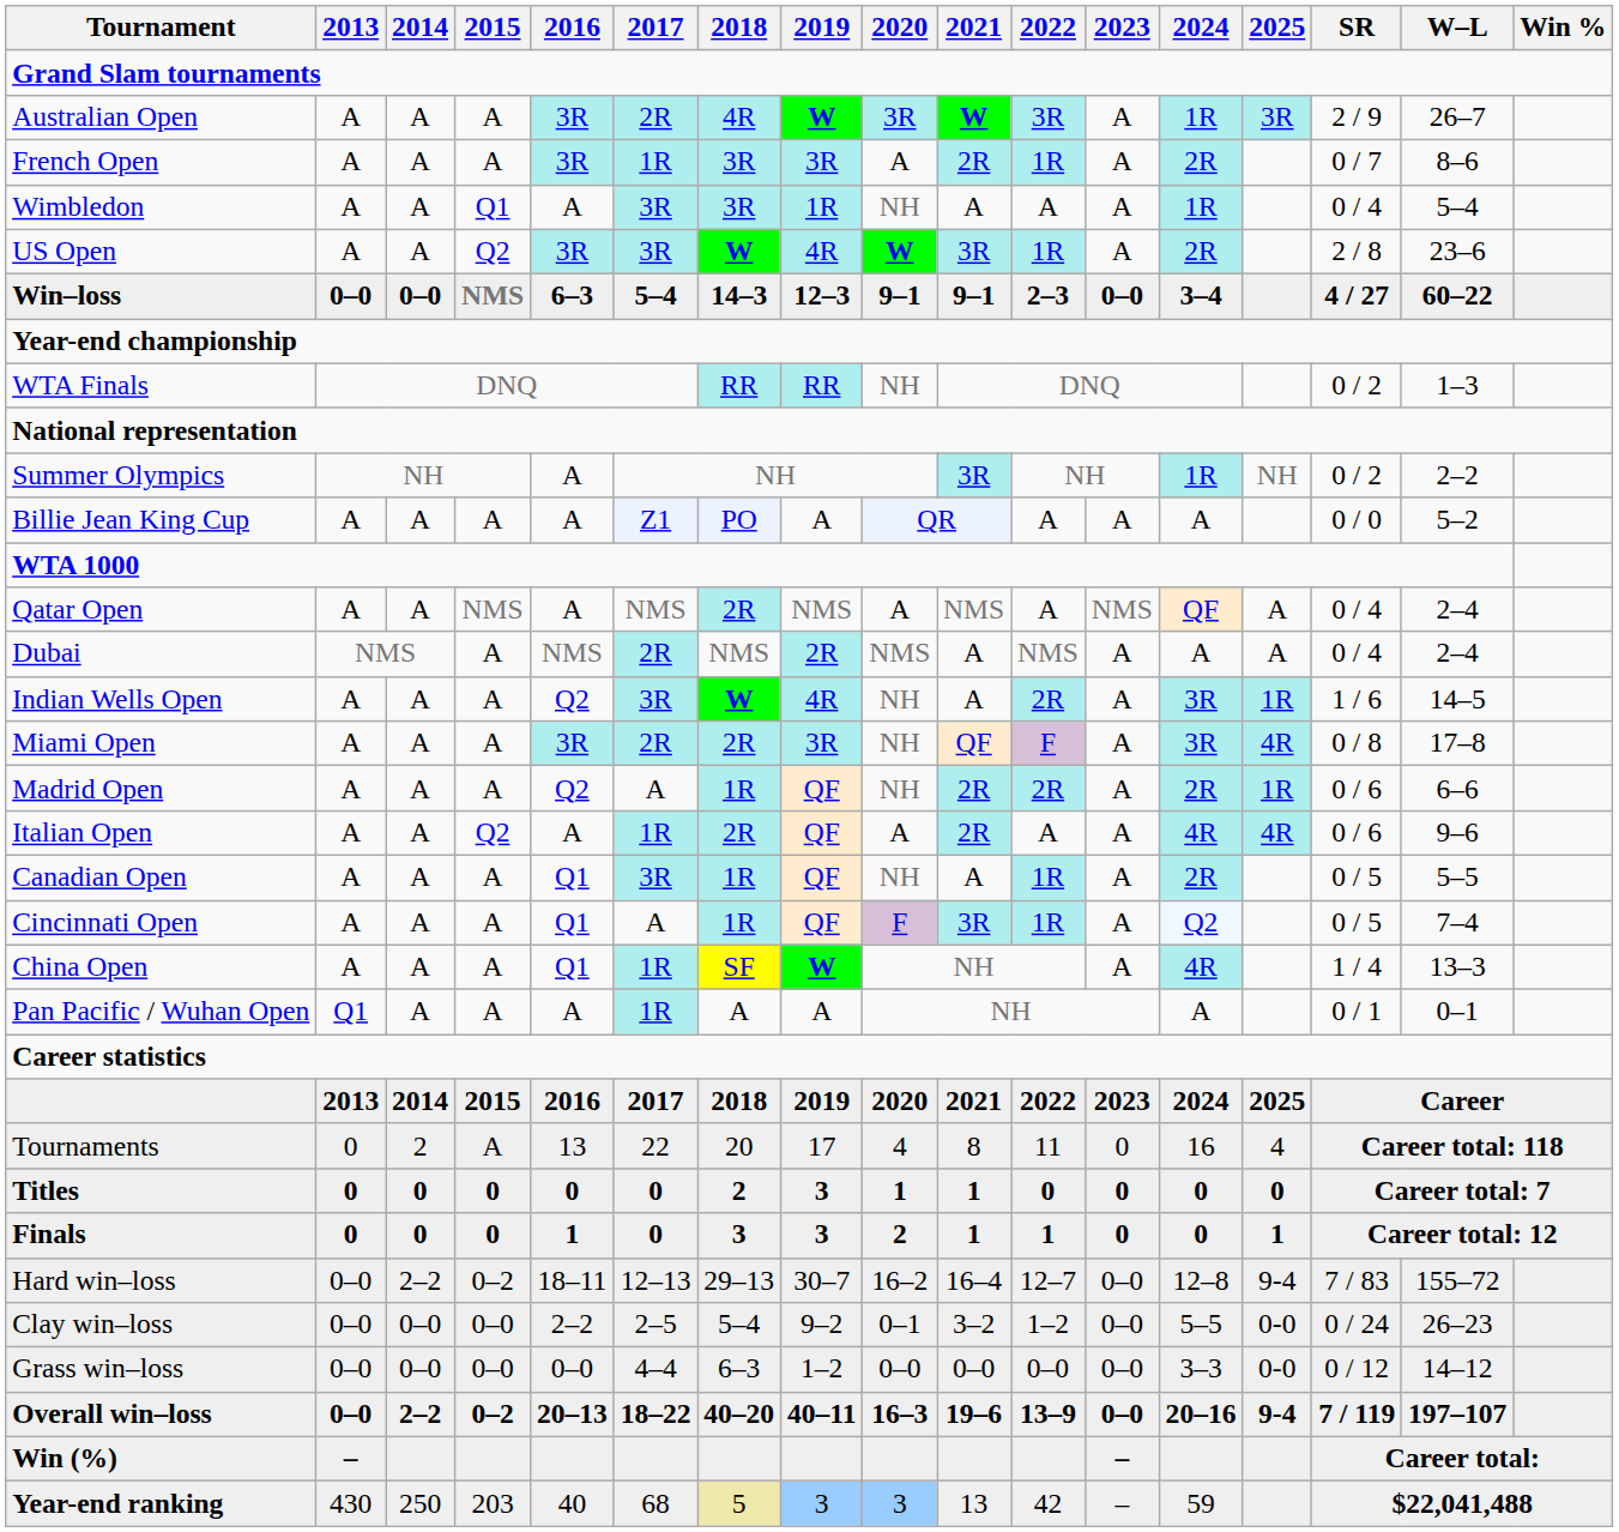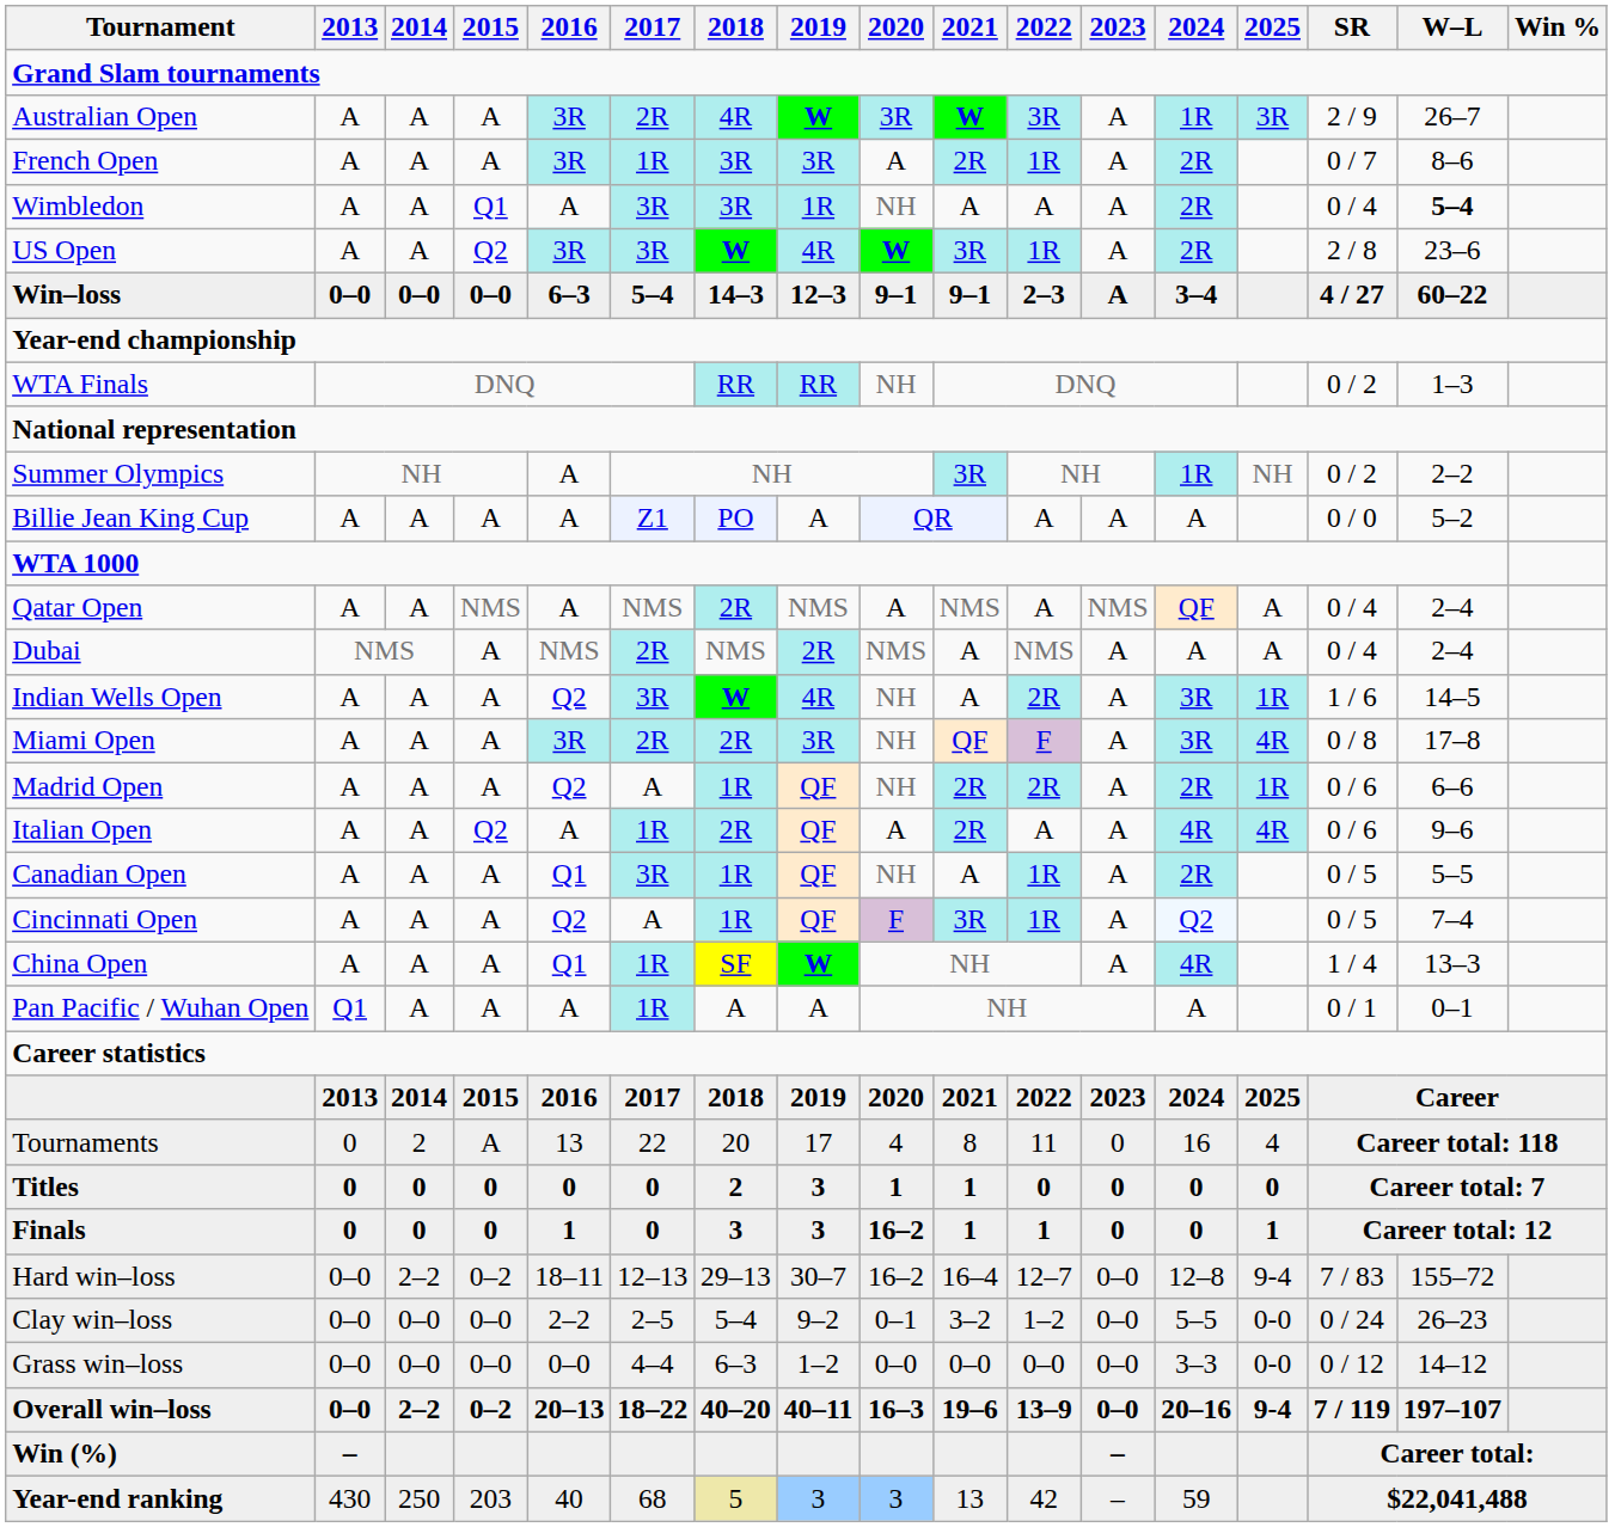 <table class=wikitable style=text-align:center>
 <tr>
 <th>Tournament</th>
 <th><a href='#'>2013</a></th>
 <th><a href='#'>2014</a></th>
 <th><a href='#'>2015</a></th>
 <th><a href='#'>2016</a></th>
 <th><a href='#'>2017</a></th>
 <th><a href='#'>2018</a></th>
 <th><a href='#'>2019</a></th>
 <th><a href='#'>2020</a></th>
 <th><a href='#'>2021</a></th>
 <th><a href='#'>2022</a></th>
 <th><a href='#'>2023</a></th>
 <th><a href='#'>2024</a></th>
 <th><a href='#'>2025</a></th>
 <th>SR</th>
 <th>W–L</th>
 <th>Win %</th>
 </tr>
 <tr>
 <td colspan="17" style="text-align:left"><strong><a href='#'>Grand Slam tournaments</a></strong></td>
 </tr>
 <tr>
 <td align=left><a href='#'>Australian Open</a></td>
 <td>A</td>
 <td>A</td>
 <td>A</td>
 <td style=background:#afeeee><a href='#'>3R</a></td>
 <td style=background:#afeeee><a href='#'>2R</a></td>
 <td style=background:#afeeee><a href='#'>4R</a></td>
 <td style=background:lime><a href='#'><strong>W</strong></a></td>
 <td style=background:#afeeee><a href='#'>3R</a></td>
 <td style=background:lime><a href='#'><strong>W</strong></a></td>
 <td style=background:#afeeee><a href='#'>3R</a></td>
 <td>A</td>
 <td style=background:#afeeee><a href='#'>1R</a></td>
 <td style=background:#afeeee><a href='#'>3R</a></td>
 <td>2 / 9</td>
 <td>26–7</td>
 <td></td>
 </tr>
 <tr>
 <td align=left><a href='#'>French Open</a></td>
 <td>A</td>
 <td>A</td>
 <td>A</td>
 <td style=background:#afeeee><a href='#'>3R</a></td>
 <td style=background:#afeeee><a href='#'>1R</a></td>
 <td style=background:#afeeee><a href='#'>3R</a></td>
 <td style=background:#afeeee><a href='#'>3R</a></td>
 <td>A</td>
 <td style=background:#afeeee><a href='#'>2R</a></td>
 <td style=background:#afeeee><a href='#'>1R</a></td>
 <td>A</td>
 <td style=background:#afeeee><a href='#'>2R</a></td>
 <td></td>
 <td>0 / 7</td>
 <td>8–6</td>
 <td></td>
 </tr>
 <tr>
 <td align=left><a href='#'>Wimbledon</a></td>
 <td>A</td>
 <td>A</td>
 <td><a href='#'>Q1</a></td>
 <td>A</td>
 <td style=background:#afeeee><a href='#'>3R</a></td>
 <td style=background:#afeeee><a href='#'>3R</a></td>
 <td style=background:#afeeee><a href='#'>1R</a></td>
 <td style=color:#767676>NH</td>
 <td>A</td>
 <td>A</td>
 <td>A</td>
-<td style=background:#afeeee><a href='#'>1R</a></td>
+<td style=background:#afeeee><a href='#'>2R</a></td>
 <td></td>
 <td>0 / 4</td>
-<td>5–4</td>
+<td><strong>5–4</strong></td>
 <td></td>
 </tr>
 <tr>
 <td align=left><a href='#'>US Open</a></td>
 <td>A</td>
 <td>A</td>
 <td><a href='#'>Q2</a></td>
 <td style=background:#afeeee><a href='#'>3R</a></td>
 <td style=background:#afeeee><a href='#'>3R</a></td>
 <td style=background:lime><a href='#'><strong>W</strong></a></td>
 <td style=background:#afeeee><a href='#'>4R</a></td>
 <td style=background:lime><a href='#'><strong>W</strong></a></td>
 <td style=background:#afeeee><a href='#'>3R</a></td>
 <td style=background:#afeeee><a href='#'>1R</a></td>
 <td>A</td>
 <td style=background:#afeeee><a href='#'>2R</a></td>
 <td></td>
 <td>2 / 8</td>
 <td>23–6</td>
 <td></td>
 </tr>
 <tr style=font-weight:bold;background:#efefef>
 <td style=text-align:left>Win–loss</td>
 <td>0–0</td>
 <td>0–0</td>
-<td style=color:#767676>NMS</td>
+<td>0–0</td>
 <td>6–3</td>
 <td>5–4</td>
 <td>14–3</td>
 <td>12–3</td>
 <td>9–1</td>
 <td>9–1</td>
 <td>2–3</td>
-<td>0–0</td>
+<td>A</td>
 <td>3–4</td>
 <td></td>
 <td>4 / 27</td>
 <td>60–22</td>
 <td></td>
 </tr>
 <tr>
 <td colspan="17" style="text-align:left"><strong>Year-end championship</strong></td>
 </tr>
 <tr>
 <td align=left><a href='#'>WTA Finals</a></td>
 <td colspan=5 style=color:#767676>DNQ</td>
 <td style=background:#afeeee><a href='#'>RR</a></td>
 <td style=background:#afeeee><a href='#'>RR</a></td>
 <td style=color:#767676>NH</td>
 <td colspan="4" style=color:#767676>DNQ</td>
 <td></td>
 <td>0 / 2</td>
 <td>1–3</td>
 <td></td>
 </tr>
 <tr>
 <td colspan="17" align="left"><strong>National representation</strong></td>
 </tr>
 <tr>
 <td align=left><a href='#'>Summer Olympics</a></td>
 <td colspan=3 style=color:#767676>NH</td>
 <td>A</td>
 <td colspan=4 style=color:#767676>NH</td>
 <td style=background:#afeeee><a href='#'>3R</a></td>
 <td colspan=2 style=color:#767676>NH</td>
 <td style=background:#afeeee><a href='#'>1R</a></td>
 <td style=color:#767676>NH</td>
 <td>0 / 2</td>
 <td>2–2</td>
 <td></td>
 </tr>
 <tr>
 <td align=left><a href='#'>Billie Jean King Cup</a></td>
 <td>A</td>
 <td>A</td>
 <td>A</td>
 <td>A</td>
 <td style=background:#ecf2ff><a href='#'>Z1</a></td>
 <td style=background:#ecf2ff><a href='#'>PO</a></td>
 <td>A</td>
 <td colspan=2 style=background:#ecf2ff><a href='#'>QR</a></td>
 <td>A</td>
 <td>A</td>
 <td>A</td>
 <td></td>
 <td>0 / 0</td>
 <td>5–2</td>
 <td></td>
 </tr>
 <tr>
 <td colspan="16" style="text-align:left"><strong><a href='#'>WTA 1000</a></strong></td>
 </tr>
 <tr>
 <td align=left><a href='#'>Qatar Open</a></td>
 <td>A</td>
 <td>A</td>
 <td style=color:#767676>NMS</td>
 <td>A</td>
 <td style=color:#767676>NMS</td>
 <td style=background:#afeeee><a href='#'>2R</a></td>
 <td style=color:#767676>NMS</td>
 <td>A</td>
 <td style=color:#767676>NMS</td>
 <td>A</td>
 <td style=color:#767676>NMS</td>
 <td style=background:#ffebcd><a href='#'>QF</a></td>
 <td>A</td>
 <td>0 / 4</td>
 <td>2–4</td>
 <td></td>
 </tr>
 <tr>
 <td align=left><a href='#'>Dubai</a></td>
 <td colspan=2 style=color:#767676>NMS</td>
 <td>A</td>
 <td style=color:#767676>NMS</td>
 <td style=background:#afeeee><a href='#'>2R</a></td>
 <td style=color:#767676>NMS</td>
 <td style=background:#afeeee><a href='#'>2R</a></td>
 <td style=color:#767676>NMS</td>
 <td>A</td>
 <td style=color:#767676>NMS</td>
 <td>A</td>
 <td>A</td>
 <td>A</td>
 <td>0 / 4</td>
 <td>2–4</td>
 <td></td>
 </tr>
 <tr>
 <td align=left><a href='#'>Indian Wells Open</a></td>
 <td>A</td>
 <td>A</td>
 <td>A</td>
 <td><a href='#'>Q2</a></td>
 <td style=background:#afeeee><a href='#'>3R</a></td>
 <td style=background:lime><a href='#'><strong>W</strong></a></td>
 <td style=background:#afeeee><a href='#'>4R</a></td>
 <td style=color:#767676>NH</td>
 <td>A</td>
 <td style=background:#afeeee><a href='#'>2R</a></td>
 <td>A</td>
 <td style=background:#afeeee><a href='#'>3R</a></td>
 <td style=background:#afeeee><a href='#'>1R</a></td>
 <td>1 / 6</td>
 <td>14–5</td>
 <td></td>
 </tr>
 <tr>
 <td align=left><a href='#'>Miami Open</a></td>
 <td>A</td>
 <td>A</td>
 <td>A</td>
 <td style=background:#afeeee><a href='#'>3R</a></td>
 <td style=background:#afeeee><a href='#'>2R</a></td>
 <td style=background:#afeeee><a href='#'>2R</a></td>
 <td style=background:#afeeee><a href='#'>3R</a></td>
 <td style=color:#767676>NH</td>
 <td style=background:#ffebcd><a href='#'>QF</a></td>
 <td style=background:thistle><a href='#'>F</a></td>
 <td>A</td>
 <td style=background:#afeeee><a href='#'>3R</a></td>
 <td style=background:#afeeee><a href='#'>4R</a></td>
 <td>0 / 8</td>
 <td>17–8</td>
 <td></td>
 </tr>
 <tr>
 <td align=left><a href='#'>Madrid Open</a></td>
 <td>A</td>
 <td>A</td>
 <td>A</td>
 <td><a href='#'>Q2</a></td>
 <td>A</td>
 <td style=background:#afeeee><a href='#'>1R</a></td>
 <td style=background:#ffebcd><a href='#'>QF</a></td>
 <td style=color:#767676>NH</td>
 <td style=background:#afeeee><a href='#'>2R</a></td>
 <td style=background:#afeeee><a href='#'>2R</a></td>
 <td>A</td>
 <td style=background:#afeeee><a href='#'>2R</a></td>
 <td style=background:#afeeee><a href='#'>1R</a></td>
 <td>0 / 6</td>
 <td>6–6</td>
 <td></td>
 </tr>
 <tr>
 <td align=left><a href='#'>Italian Open</a></td>
 <td>A</td>
 <td>A</td>
 <td><a href='#'>Q2</a></td>
 <td>A</td>
 <td style=background:#afeeee><a href='#'>1R</a></td>
 <td style=background:#afeeee><a href='#'>2R</a></td>
 <td style=background:#ffebcd><a href='#'>QF</a></td>
 <td>A</td>
 <td style=background:#afeeee><a href='#'>2R</a></td>
 <td>A</td>
 <td>A</td>
 <td style=background:#afeeee><a href='#'>4R</a></td>
 <td style=background:#afeeee><a href='#'>4R</a></td>
 <td>0 / 6</td>
 <td>9–6</td>
 <td></td>
 </tr>
 <tr>
 <td align=left><a href='#'>Canadian Open</a></td>
 <td>A</td>
 <td>A</td>
 <td>A</td>
 <td><a href='#'>Q1</a></td>
 <td style=background:#afeeee><a href='#'>3R</a></td>
 <td style=background:#afeeee><a href='#'>1R</a></td>
 <td style=background:#ffebcd><a href='#'>QF</a></td>
 <td style=color:#767676>NH</td>
 <td>A</td>
 <td style=background:#afeeee><a href='#'>1R</a></td>
 <td>A</td>
 <td style=background:#afeeee><a href='#'>2R</a></td>
 <td></td>
 <td>0 / 5</td>
 <td>5–5</td>
 <td></td>
 </tr>
 <tr>
 <td align=left><a href='#'>Cincinnati Open</a></td>
 <td>A</td>
 <td>A</td>
 <td>A</td>
-<td><a href='#'>Q1</a></td>
+<td><a href='#'>Q2</a></td>
 <td>A</td>
 <td style=background:#afeeee><a href='#'>1R</a></td>
 <td style=background:#ffebcd><a href='#'>QF</a></td>
 <td style=background:thistle><a href='#'>F</a></td>
 <td style=background:#afeeee><a href='#'>3R</a></td>
 <td style=background:#afeeee><a href='#'>1R</a></td>
 <td>A</td>
 <td style=background:#f0f8ff><a href='#'>Q2</a></td>
 <td></td>
 <td>0 / 5</td>
 <td>7–4</td>
 <td></td>
 </tr>
 <tr>
 <td align=left><a href='#'>China Open</a></td>
 <td>A</td>
 <td>A</td>
 <td>A</td>
 <td><a href='#'>Q1</a></td>
 <td style=background:#afeeee><a href='#'>1R</a></td>
 <td style=background:yellow><a href='#'>SF</a></td>
 <td style=background:lime><a href='#'><strong>W</strong></a></td>
 <td colspan=3 style=color:#767676>NH</td>
 <td>A</td>
 <td style=background:#afeeee><a href='#'>4R</a></td>
 <td></td>
 <td>1 / 4</td>
 <td>13–3</td>
 <td></td>
 </tr>
 <tr>
 <td align=left><a href='#'>Pan Pacific</a> / <a href='#'>Wuhan Open</a></td>
 <td><a href='#'>Q1</a></td>
 <td>A</td>
 <td>A</td>
 <td>A</td>
 <td style=background:#afeeee><a href='#'>1R</a></td>
 <td>A</td>
 <td>A</td>
 <td colspan=4 style=color:#767676>NH</td>
 <td>A</td>
 <td></td>
 <td>0 / 1</td>
 <td>0–1</td>
 <td></td>
 </tr>
 <tr>
 <td colspan="17" style="text-align:left"><strong>Career statistics</strong></td>
 </tr>
 <tr style=font-weight:bold;background:#efefef>
 <td></td>
 <td>2013</td>
 <td>2014</td>
 <td>2015</td>
 <td>2016</td>
 <td>2017</td>
 <td>2018</td>
 <td>2019</td>
 <td>2020</td>
 <td>2021</td>
 <td>2022</td>
 <td>2023</td>
 <td>2024</td>
 <td>2025</td>
 <td colspan="3">Career</td>
 </tr>
 <tr style=background:#efefef>
 <td align=left>Tournaments</td>
 <td>0</td>
 <td>2</td>
 <td>A</td>
 <td>13</td>
 <td>22</td>
 <td>20</td>
 <td>17</td>
 <td>4</td>
 <td>8</td>
 <td>11</td>
 <td>0</td>
 <td>16</td>
 <td>4</td>
 <td colspan="3"><strong>Career total: 118</strong></td>
 </tr>
 <tr style=font-weight:bold;background:#efefef>
 <td style=text-align:left>Titles</td>
 <td>0</td>
 <td>0</td>
 <td>0</td>
 <td>0</td>
 <td>0</td>
 <td>2</td>
 <td>3</td>
 <td>1</td>
 <td>1</td>
 <td>0</td>
 <td>0</td>
 <td>0</td>
 <td>0</td>
 <td colspan="3">Career total: 7</td>
 </tr>
 <tr style=font-weight:bold;background:#efefef>
 <td style=text-align:left>Finals</td>
 <td>0</td>
 <td>0</td>
 <td>0</td>
 <td>1</td>
 <td>0</td>
 <td>3</td>
 <td>3</td>
-<td>2</td>
+<td>16–2</td>
 <td>1</td>
 <td>1</td>
 <td>0</td>
 <td>0</td>
 <td>1</td>
 <td colspan="3">Career total: 12</td>
 </tr>
 <tr style=background:#efefef>
 <td align=left>Hard win–loss</td>
 <td>0–0</td>
 <td>2–2</td>
 <td>0–2</td>
 <td>18–11</td>
 <td>12–13</td>
 <td>29–13</td>
 <td>30–7</td>
 <td>16–2</td>
 <td>16–4</td>
 <td>12–7</td>
 <td>0–0</td>
 <td>12–8</td>
 <td>9-4</td>
 <td>7 / 83</td>
 <td>155–72</td>
 <td></td>
 </tr>
 <tr style=background:#efefef>
 <td align=left>Clay win–loss</td>
 <td>0–0</td>
 <td>0–0</td>
 <td>0–0</td>
 <td>2–2</td>
 <td>2–5</td>
 <td>5–4</td>
 <td>9–2</td>
 <td>0–1</td>
 <td>3–2</td>
 <td>1–2</td>
 <td>0–0</td>
 <td>5–5</td>
 <td>0-0</td>
 <td>0 / 24</td>
 <td>26–23</td>
 <td></td>
 </tr>
 <tr style=background:#efefef>
 <td align=left>Grass win–loss</td>
 <td>0–0</td>
 <td>0–0</td>
 <td>0–0</td>
 <td>0–0</td>
 <td>4–4</td>
 <td>6–3</td>
 <td>1–2</td>
 <td>0–0</td>
 <td>0–0</td>
 <td>0–0</td>
 <td>0–0</td>
 <td>3–3</td>
 <td>0-0</td>
 <td>0 / 12</td>
 <td>14–12</td>
 <td></td>
 </tr>
 <tr style=font-weight:bold;background:#efefef>
 <td style=text-align:left>Overall win–loss</td>
 <td>0–0</td>
 <td>2–2</td>
 <td>0–2</td>
 <td>20–13</td>
 <td>18–22</td>
 <td>40–20</td>
 <td>40–11</td>
 <td>16–3</td>
 <td>19–6</td>
 <td>13–9</td>
 <td>0–0</td>
 <td>20–16</td>
 <td>9-4</td>
 <td>7 / 119</td>
 <td>197–107</td>
 <td></td>
 </tr>
 <tr style=font-weight:bold;background:#efefef>
 <td style=text-align:left>Win (%)</td>
 <td>–</td>
 <td></td>
 <td></td>
 <td></td>
 <td></td>
 <td></td>
 <td></td>
 <td></td>
 <td></td>
 <td></td>
 <td>–</td>
 <td></td>
 <td></td>
 <td colspan="3">Career total: </td>
 </tr>
 <tr style=background:#efefef>
 <td align=left><strong>Year-end ranking</strong></td>
 <td>430</td>
 <td>250</td>
 <td>203</td>
 <td>40</td>
 <td>68</td>
 <td bgcolor=eee8aa>5</td>
 <td bgcolor=99ccff>3</td>
 <td bgcolor=99ccff>3</td>
 <td>13</td>
 <td>42</td>
 <td>–</td>
 <td>59</td>
 <td></td>
 <td colspan="3"><strong>$22,041,488</strong></td>
 </tr>
 </table>
